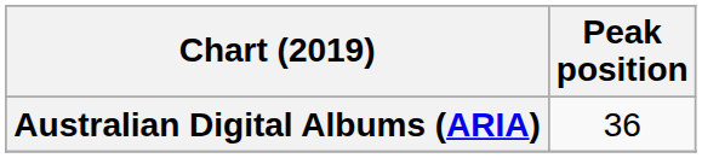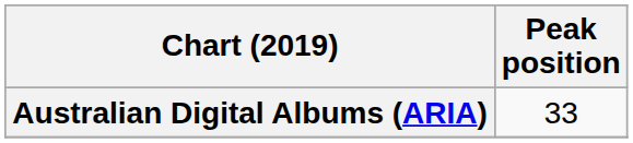 <table class="wikitable sortable plainrowheaders" style="text-align:center">
 <tr>
 <th scope="col">Chart (2019)</th>
 <th scope="col">Peak<br>position</th>
 </tr>
 <tr>
 <th scope="row">Australian Digital Albums (<a href='#'>ARIA</a>)</th>
-<td>36</td>
+<td>33</td>
 </tr>
 <tr>
 </tr>
 <tr>
 </tr>
 <tr>
 </tr>
 <tr>
 </tr>
 <tr>
 </tr>
 </table>
